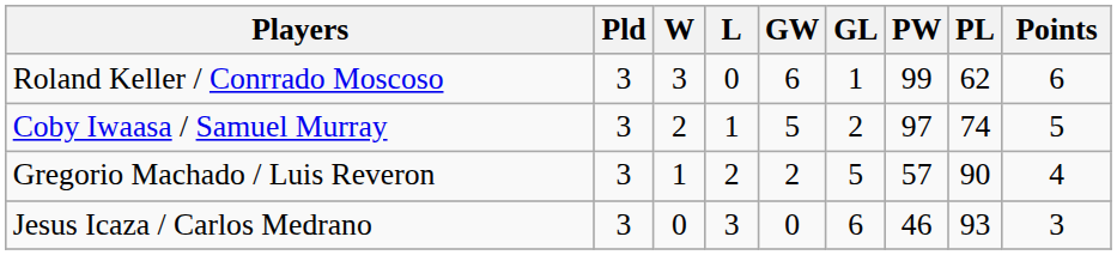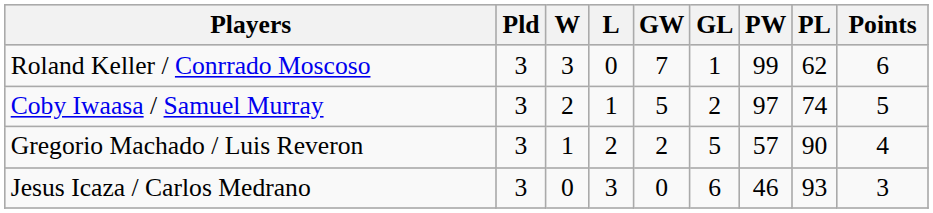 <table class=wikitable style="text-align:center">
 <tr>
 <th width=300>Players</th>
 <th width=20>Pld</th>
 <th width=20>W</th>
 <th width=20>L</th>
 <th width=20>GW</th>
 <th width=20>GL</th>
 <th width=20>PW</th>
 <th width=20>PL</th>
 <th width=50>Points</th>
 </tr>
 <tr>
 <td align="left"> Roland Keller / <a href='#'>Conrrado Moscoso</a></td>
 <td>3</td>
 <td>3</td>
 <td>0</td>
-<td>6</td>
+<td>7</td>
 <td>1</td>
 <td>99</td>
 <td>62</td>
 <td>6</td>
 </tr>
 <tr>
 <td align=left> <a href='#'>Coby Iwaasa</a> /  <a href='#'>Samuel Murray</a></td>
 <td>3</td>
 <td>2</td>
 <td>1</td>
 <td>5</td>
 <td>2</td>
 <td>97</td>
 <td>74</td>
 <td>5</td>
 </tr>
 <tr>
 <td align=left> Gregorio Machado / Luis Reveron</td>
 <td>3</td>
 <td>1</td>
 <td>2</td>
 <td>2</td>
 <td>5</td>
 <td>57</td>
 <td>90</td>
 <td>4</td>
 </tr>
 <tr>
 <td align=left> Jesus Icaza / Carlos Medrano</td>
 <td>3</td>
 <td>0</td>
 <td>3</td>
 <td>0</td>
 <td>6</td>
 <td>46</td>
 <td>93</td>
 <td>3</td>
 </tr>
 </table>
